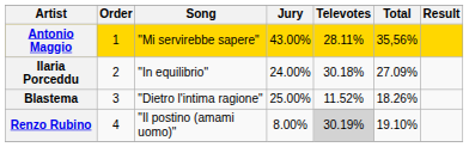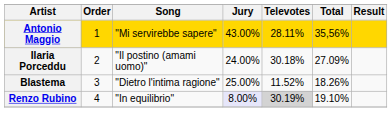 <table class="wikitable sortable plainrowheaders">
 <tr>
 </tr>
 <tr>
 <th>Artist</th>
 <th>Order</th>
 <th>Song</th>
 <th>Jury</th>
 <th>Televotes</th>
 <th>Total</th>
 <th>Result</th>
 </tr>
 <tr style="background-color:gold;">
 <th scope="row"><a href='#'>Antonio Maggio</a></th>
 <td style="text-align:center;">1</td>
 <td>"Mi servirebbe sapere"</td>
 <td style="text-align:center;">43.00%</td>
 <td style="text-align:center;">28.11%</td>
 <td style="text-align:center;">35,56%</td>
 <td style="text-align:center;"></td>
 </tr>
 <tr>
 <th scope="row">Ilaria Porceddu</th>
 <td style="text-align:center;">2</td>
-<td>"In equilibrio"</td>
+<td>"Il postino (amami uomo)"</td>
 <td style="text-align:center;">24.00%</td>
 <td style="text-align:center;">30.18%</td>
 <td style="text-align:center;">27.09%</td>
 <td style="text-align:center;"></td>
 </tr>
 <tr>
 <th scope="row">Blastema</th>
 <td style="text-align:center;">3</td>
 <td>"Dietro l'intima ragione"</td>
 <td style="text-align:center;">25.00%</td>
 <td style="text-align:center;">11.52%</td>
 <td style="text-align:center;">18.26%</td>
 <td style="text-align:center;"></td>
 </tr>
 <tr>
 <th scope="row"><a href='#'>Renzo Rubino</a></th>
 <td style="text-align:center;">4</td>
-<td>"Il postino (amami uomo)"</td>
-<td style="text-align:center;">8.00%</td>
+<td>"In equilibrio"</td>
+<td style="background: lavender; text-align:center;">8.00%</td>
 <td style="background: lightgrey; text-align:center;">30.19%</td>
 <td style="text-align:center;">19.10%</td>
 <td style="text-align:center;"></td>
 </tr>
 <tr>
 </tr>
 </table>
